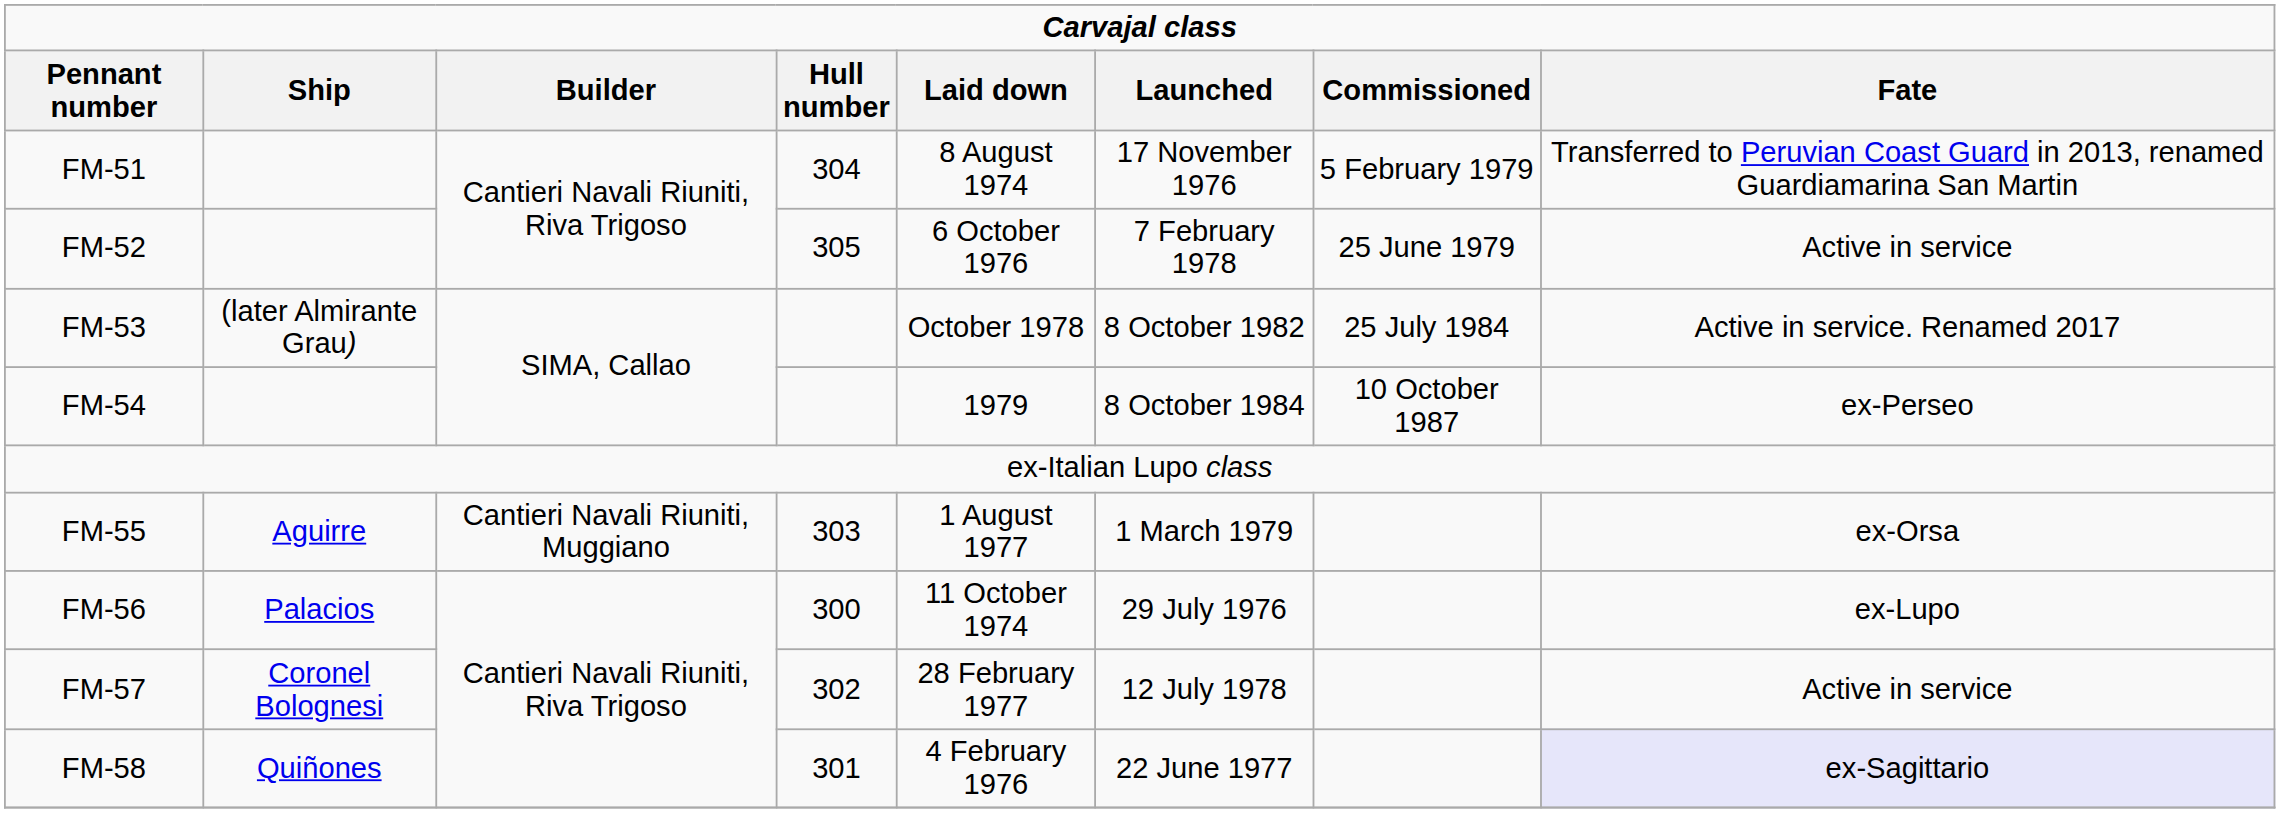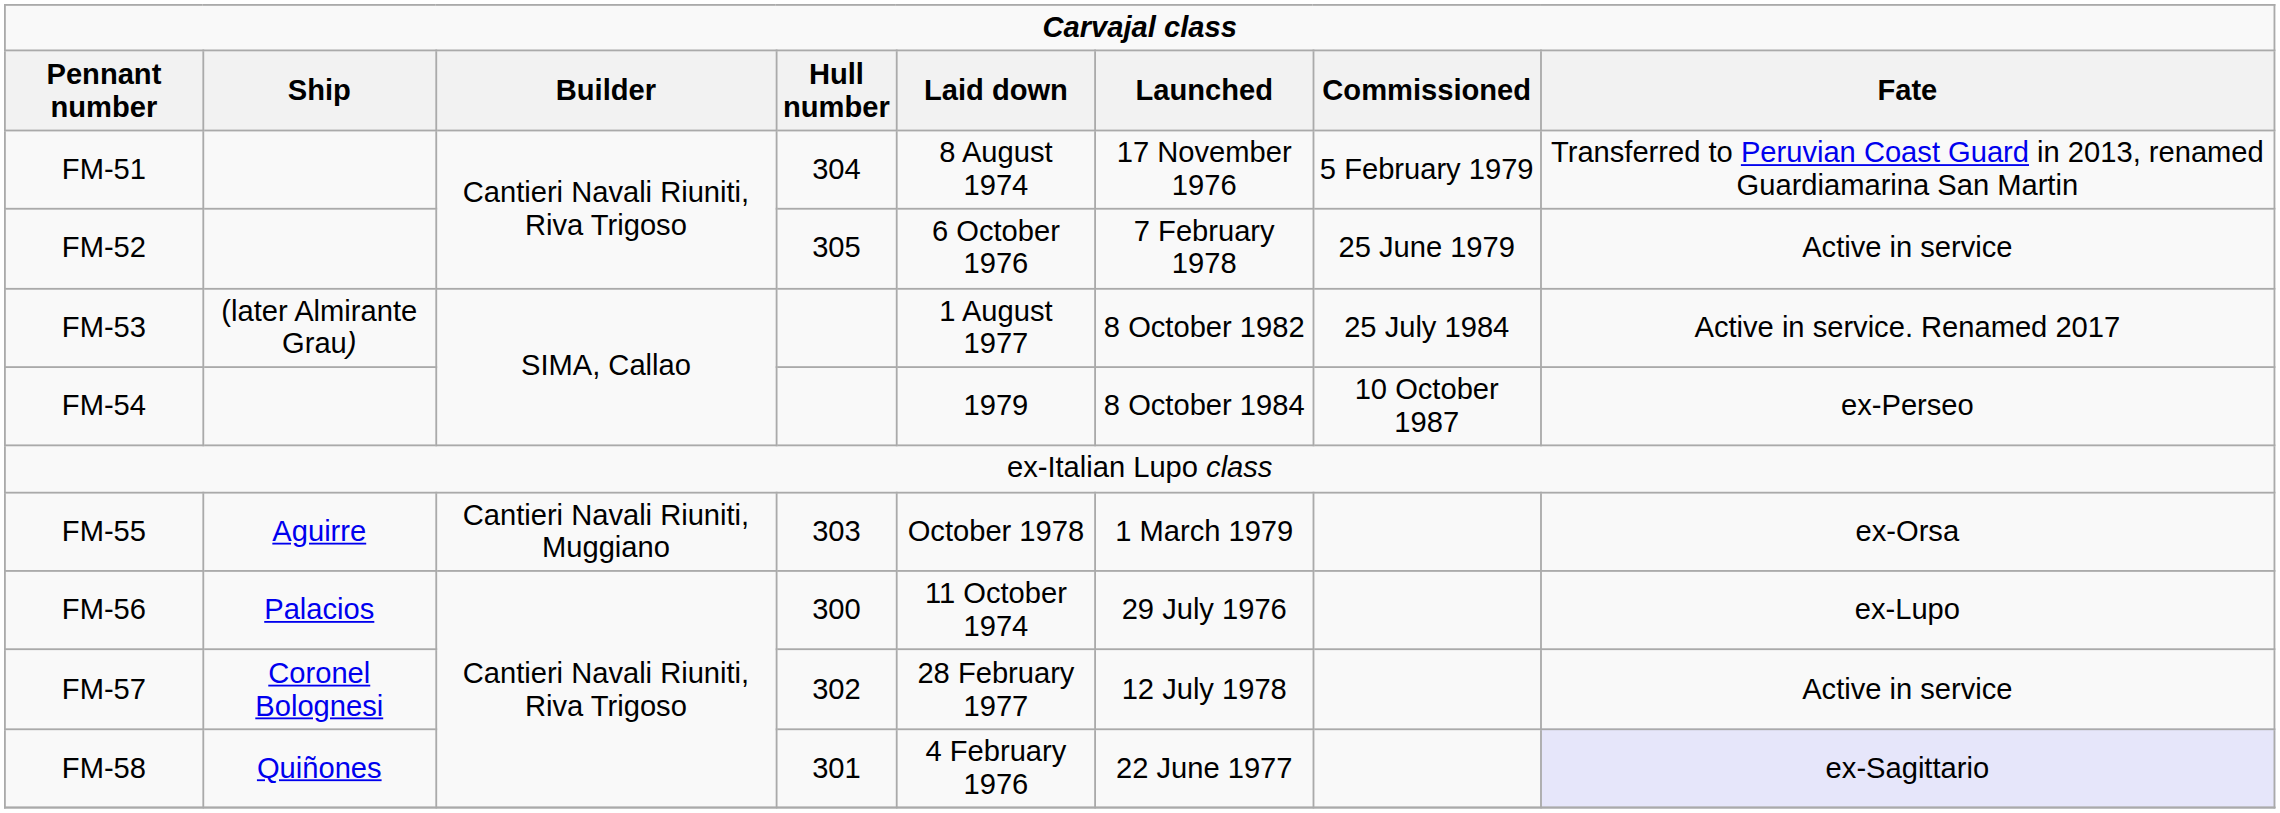 <table class="wikitable" border="1">
 <tr>
 <td colspan=8 align=center><strong><em>Carvajal<em> class<strong></td>
 </tr>
 <tr style="text-align:center;">
 <th>Pennant number</th>
 <th>Ship</th>
 <th>Builder</th>
 <th>Hull<br>number</th>
 <th>Laid down</th>
 <th>Launched</th>
 <th>Commissioned</th>
 <th>Fate</th>
 </tr>
 <tr style="text-align:center;">
 <td>FM-51</td>
 <td></td>
 <td rowspan=2>Cantieri Navali Riuniti, Riva Trigoso</td>
 <td>304</td>
 <td>8 August 1974</td>
 <td>17 November 1976</td>
 <td>5 February 1979</td>
 <td>Transferred to <a href='#'>Peruvian Coast Guard</a> in 2013, renamed </em>Guardiamarina San Martin<em></td>
 </tr>
 <tr style="text-align:center;">
 <td>FM-52</td>
 <td></td>
 <td>305</td>
 <td>6 October 1976</td>
 <td>7 February 1978</td>
 <td>25 June 1979</td>
 <td>Active in service</td>
 </tr>
 <tr style="text-align:center;">
 <td>FM-53</td>
 <td> (later </em>Almirante Grau<em>)</td>
 <td rowspan=2>SIMA, Callao</td>
 <td></td>
-<td>October 1978</td>
+<td>1 August 1977</td>
 <td>8 October 1982</td>
 <td>25 July 1984</td>
 <td>Active in service. Renamed 2017</td>
 </tr>
 <tr style="text-align:center;">
 <td>FM-54</td>
 <td></td>
 <td></td>
 <td>1979</td>
 <td>8 October 1984</td>
 <td>10 October 1987</td>
 <td>ex-</em>Perseo<em></td>
 </tr>
 <tr style="text-align:center;">
 <td colspan=8 align=center></strong>ex-Italian </em>Lupo<em> class<strong></td>
 </tr>
 <tr style="text-align:center;">
 <td>FM-55</td>
 <td><a href='#'>Aguirre</a></td>
 <td>Cantieri Navali Riuniti, Muggiano</td>
 <td>303</td>
-<td>1 August 1977</td>
+<td>October 1978</td>
 <td>1 March 1979</td>
 <td></td>
 <td>ex-</em>Orsa<em></td>
 </tr>
 <tr style="text-align:center;">
 <td>FM-56</td>
 <td><a href='#'>Palacios</a></td>
 <td rowspan=3>Cantieri Navali Riuniti, Riva Trigoso</td>
 <td>300</td>
 <td>11 October 1974</td>
 <td>29 July 1976</td>
 <td></td>
 <td>ex-</em>Lupo<em></td>
 </tr>
 <tr style="text-align:center;">
 <td>FM-57</td>
 <td><a href='#'>Coronel Bolognesi</a></td>
 <td>302</td>
 <td>28 February 1977</td>
 <td>12 July 1978</td>
 <td></td>
 <td>Active in service</td>
 </tr>
 <tr style="text-align:center;">
 <td>FM-58</td>
 <td><a href='#'>Quiñones</a></td>
 <td>301</td>
 <td>4 February 1976</td>
 <td>22 June 1977</td>
 <td></td>
 <td style="background: lavender;">ex-</em>Sagittario<em></td>
 </tr>
 <tr style="text-align:center;">
 </tr>
 </table>
